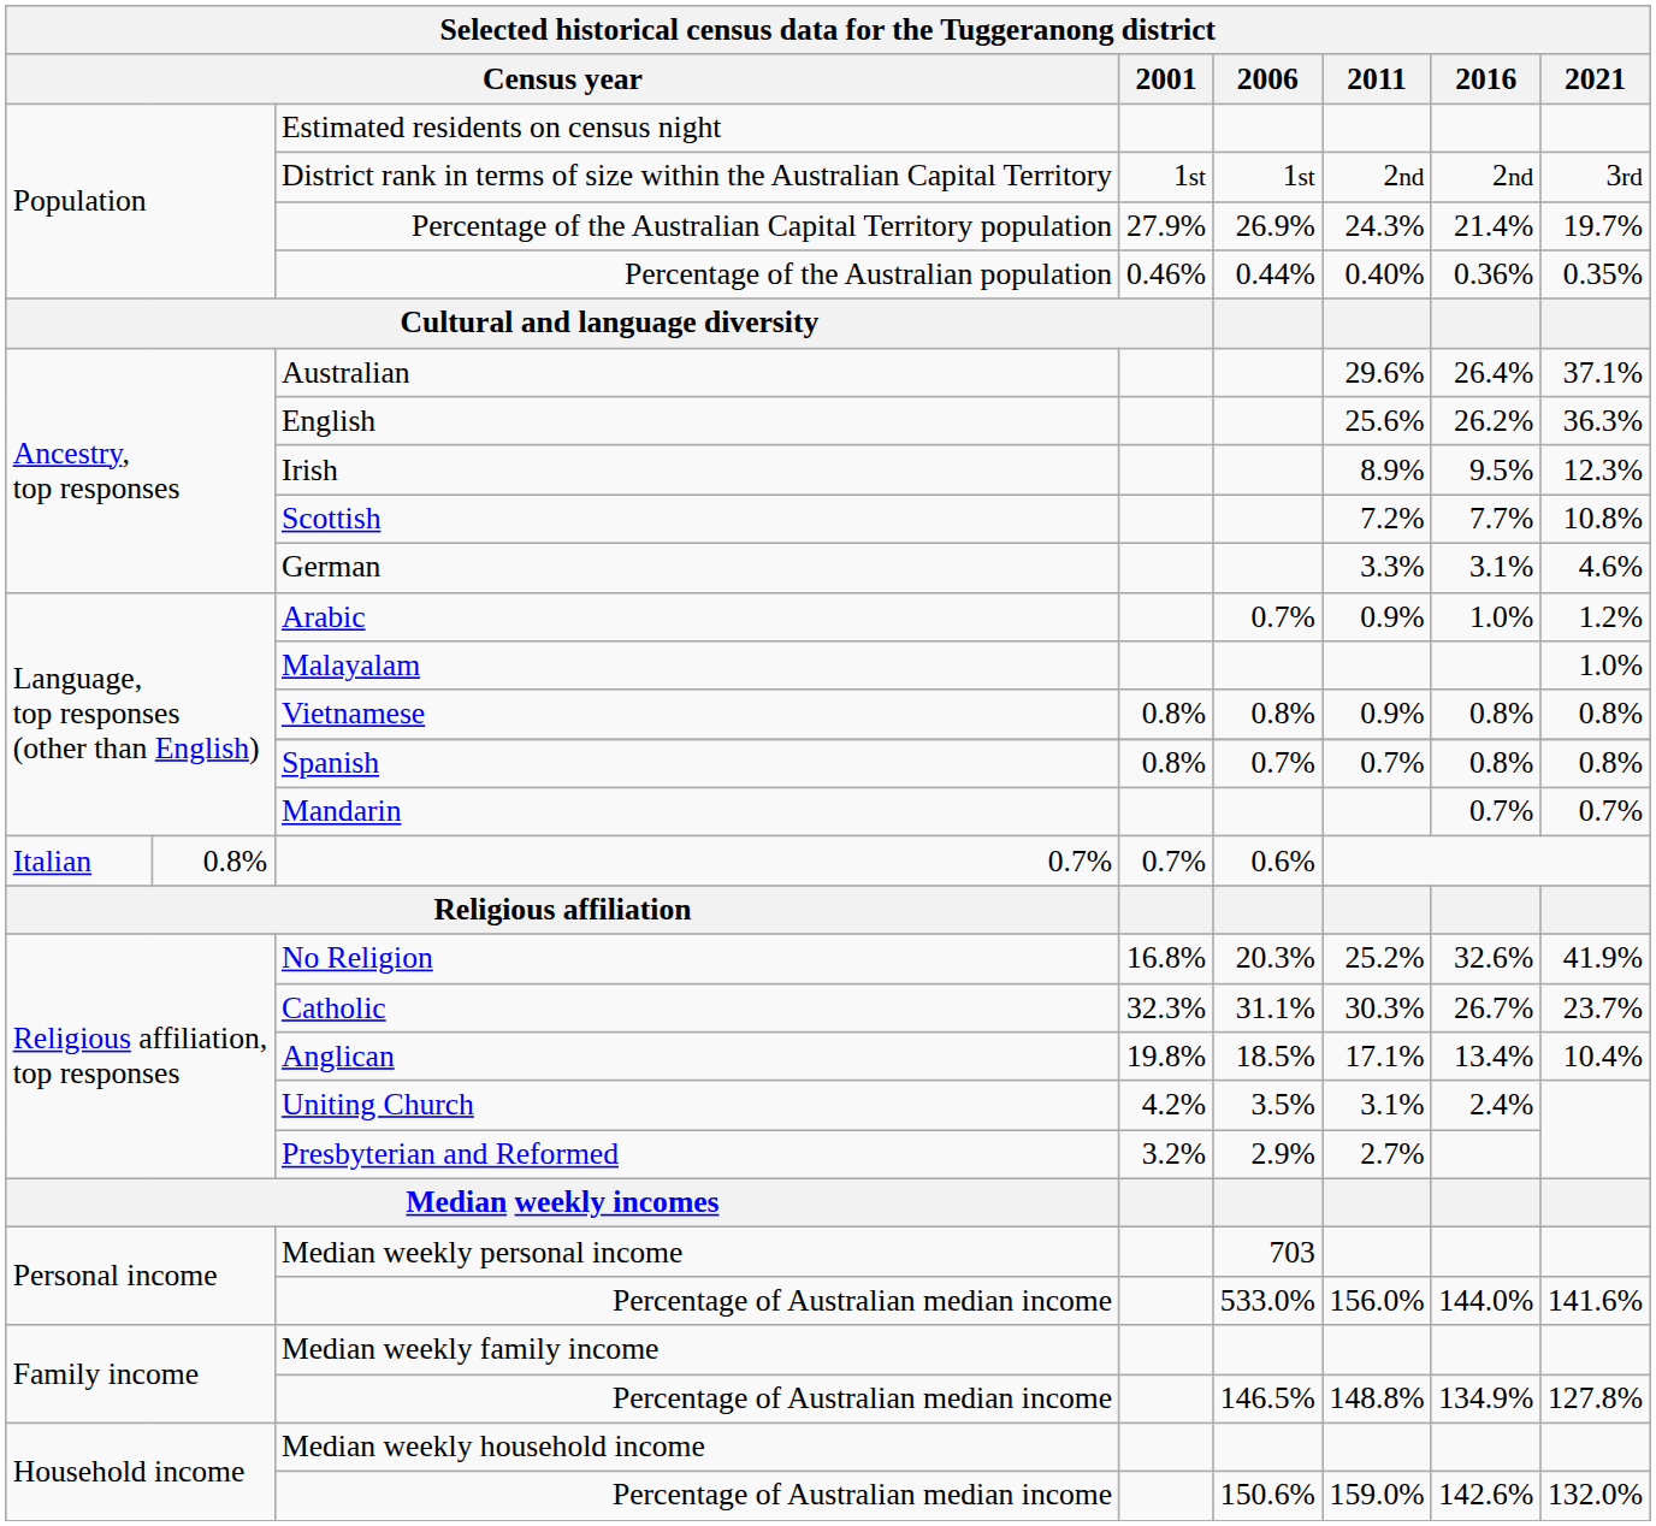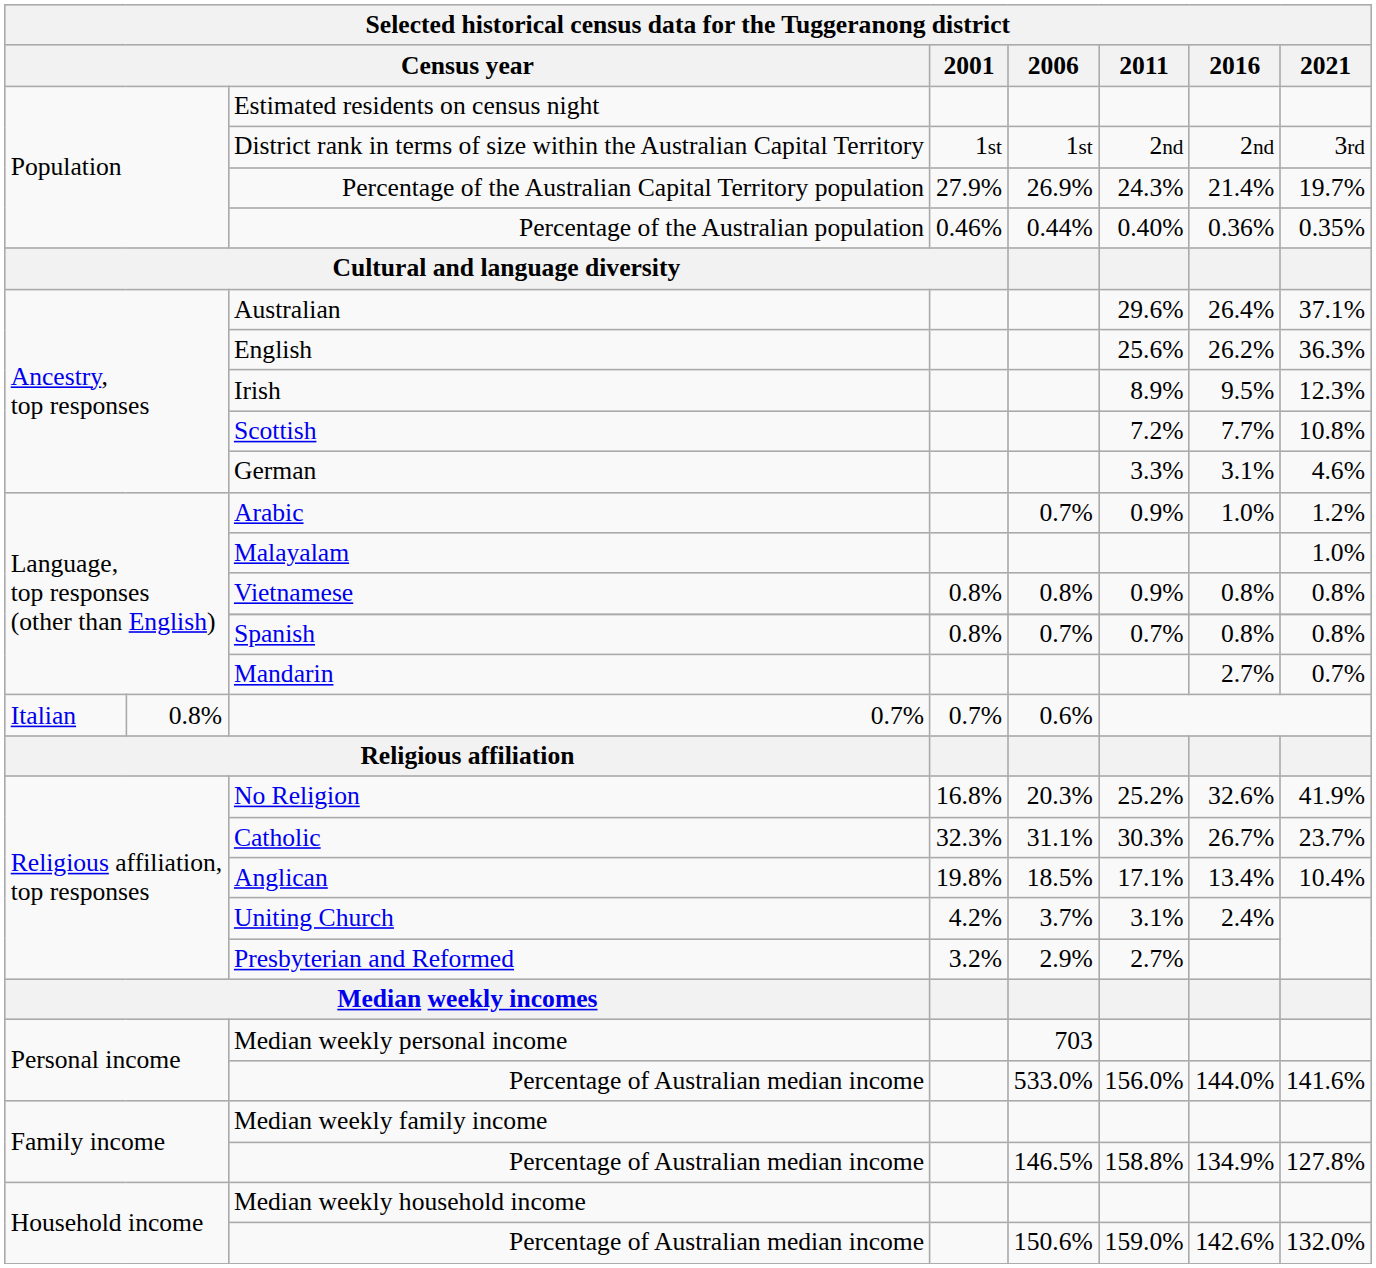 <table class="wikitable">
 <tr>
 <th colspan=8>Selected historical census data for the Tuggeranong district</th>
 </tr>
 <tr>
 <th colspan=3>Census year</th>
 <th>2001</th>
 <th>2006</th>
 <th>2011</th>
 <th>2016</th>
 <th>2021</th>
 </tr>
 <tr>
 <td rowspan=4 colspan="2">Population</td>
 <td>Estimated residents on census night</td>
 <td align="right"></td>
 <td align="right"></td>
 <td align="right"></td>
 <td align="right"></td>
 <td align="right"></td>
 </tr>
 <tr>
 <td align="right">District rank in terms of size within the Australian Capital Territory</td>
 <td align="right">1<small>st</small></td>
 <td align="right"> 1<small>st</small></td>
 <td align="right"> 2<small>nd</small></td>
 <td align="right"> 2<small>nd</small></td>
 <td align="right"> 3<small>rd</small></td>
 </tr>
 <tr>
 <td align="right">Percentage of the Australian Capital Territory population</td>
 <td align="right">27.9%</td>
 <td align="right">26.9%</td>
 <td align="right">24.3%</td>
 <td align="right">21.4%</td>
 <td align="right">19.7%</td>
 </tr>
 <tr>
 <td align="right">Percentage of the Australian population</td>
 <td align="right">0.46%</td>
 <td align="right"> 0.44%</td>
 <td align="right"> 0.40%</td>
 <td align="right"> 0.36%</td>
 <td align="right"> 0.35%</td>
 </tr>
 <tr>
 <th colspan=4>Cultural and language diversity</th>
 <th></th>
 <th></th>
 <th></th>
 <th></th>
 </tr>
 <tr>
 <td rowspan=5 colspan=2><a href='#'>Ancestry</a>,<br>top responses</td>
 <td>Australian</td>
 <td align="right"></td>
 <td align="right"></td>
 <td align="right">29.6%</td>
 <td align="right">26.4%</td>
 <td align="right">37.1%</td>
 </tr>
 <tr>
 <td>English</td>
 <td align="right"></td>
 <td align="right"></td>
 <td align="right">25.6%</td>
 <td align="right">26.2%</td>
 <td align="right">36.3%</td>
 </tr>
 <tr>
 <td>Irish</td>
 <td align="right"></td>
 <td align="right"></td>
 <td align="right">8.9%</td>
 <td align="right">9.5%</td>
 <td align="right">12.3%</td>
 </tr>
 <tr>
 <td><a href='#'>Scottish</a></td>
 <td align="right"></td>
 <td align="right"></td>
 <td align="right">7.2%</td>
 <td align="right">7.7%</td>
 <td align="right">10.8%</td>
 </tr>
 <tr>
 <td>German</td>
 <td align="right"></td>
 <td align="right"></td>
 <td align="right">3.3%</td>
 <td align="right">3.1%</td>
 <td align="right">4.6%</td>
 </tr>
 <tr>
 <td rowspan=6 colspan=2>Language,<br>top responses<br>(other than <a href='#'>English</a>)</td>
 <td><a href='#'>Arabic</a></td>
 <td align="right"></td>
 <td align="right">0.7%</td>
 <td align="right"> 0.9%</td>
 <td align="right"> 1.0%</td>
 <td align="right"> 1.2%</td>
 </tr>
 <tr>
 <td><a href='#'>Malayalam</a></td>
 <td></td>
 <td></td>
 <td></td>
 <td></td>
 <td align="right">1.0%</td>
 </tr>
 <tr>
 <td><a href='#'>Vietnamese</a></td>
 <td align="right">0.8%</td>
 <td align="right"> 0.8%</td>
 <td align="right"> 0.9%</td>
 <td align="right"> 0.8%</td>
 <td align="right"> 0.8%</td>
 </tr>
 <tr ||align="right"|>
 </tr>
 <tr>
 <td><a href='#'>Spanish</a></td>
 <td align="right">0.8%</td>
 <td align="right"> 0.7%</td>
 <td align="right"> 0.7%</td>
 <td align="right"> 0.8%</td>
 <td align="right"> 0.8%</td>
 </tr>
 <tr>
 <td><a href='#'>Mandarin</a></td>
 <td></td>
 <td></td>
 <td></td>
-<td align="right">0.7%</td>
+<td align="right">2.7%</td>
 <td align="right"> 0.7%</td>
 </tr>
 <tr>
 <td><a href='#'>Italian</a></td>
 <td align="right">0.8%</td>
 <td align="right"> 0.7%</td>
 <td align="right"> 0.7%</td>
 <td align="right"> 0.6%</td>
 </tr>
 <tr>
 <th colspan=3>Religious affiliation</th>
 <th></th>
 <th></th>
 <th></th>
 <th></th>
 <th></th>
 </tr>
 <tr>
 <td rowspan=5 colspan=2><a href='#'>Religious</a> affiliation,<br>top responses</td>
 <td><a href='#'>No Religion</a></td>
 <td align="right">16.8%</td>
 <td align="right"> 20.3%</td>
 <td align="right"> 25.2%</td>
 <td align="right"> 32.6%</td>
 <td align="right"> 41.9%</td>
 </tr>
 <tr>
 <td><a href='#'>Catholic</a></td>
 <td align="right">32.3%</td>
 <td align="right"> 31.1%</td>
 <td align="right"> 30.3%</td>
 <td align="right"> 26.7%</td>
 <td align="right"> 23.7%</td>
 </tr>
 <tr>
 <td><a href='#'>Anglican</a></td>
 <td align="right">19.8%</td>
 <td align="right"> 18.5%</td>
 <td align="right"> 17.1%</td>
 <td align="right"> 13.4%</td>
 <td align="right"> 10.4%</td>
 </tr>
 <tr>
 <td><a href='#'>Uniting Church</a></td>
 <td align="right">4.2%</td>
-<td align="right"> 3.5%</td>
+<td align="right"> 3.7%</td>
 <td align="right"> 3.1%</td>
 <td align="right"> 2.4%</td>
 </tr>
 <tr>
 <td><a href='#'>Presbyterian and Reformed</a></td>
 <td align="right">3.2%</td>
 <td align="right"> 2.9%</td>
 <td align="right"> 2.7%</td>
 <td></td>
 </tr>
 <tr>
 <th colspan=3><a href='#'>Median</a> <a href='#'>weekly incomes</a></th>
 <th></th>
 <th></th>
 <th></th>
 <th></th>
 <th></th>
 </tr>
 <tr>
 <td rowspan=2 colspan=2>Personal income</td>
 <td>Median weekly personal income</td>
 <td align="right"></td>
 <td align="right">703</td>
 <td align="right"></td>
 <td align="right"></td>
 <td align="right"></td>
 </tr>
 <tr>
 <td align="right">Percentage of Australian median income</td>
 <td align="right"></td>
 <td align="right">533.0%</td>
 <td align="right"> 156.0%</td>
 <td align="right"> 144.0%</td>
 <td align="right"> 141.6%</td>
 </tr>
 <tr>
 <td rowspan=2 colspan=2>Family income</td>
 <td>Median weekly family income</td>
 <td align="right"></td>
 <td align="right"></td>
 <td align="right"></td>
 <td align="right"></td>
 <td align="right"></td>
 </tr>
 <tr>
 <td align="right">Percentage of Australian median income</td>
 <td align="right"></td>
 <td align="right">146.5%</td>
-<td align="right"> 148.8%</td>
+<td align="right"> 158.8%</td>
 <td align="right"> 134.9%</td>
 <td align="right"> 127.8%</td>
 </tr>
 <tr>
 <td rowspan=2 colspan=2>Household income</td>
 <td>Median weekly household income</td>
 <td align="right"></td>
 <td align="right"></td>
 <td align="right"></td>
 <td align="right"></td>
 <td align="right"></td>
 </tr>
 <tr>
 <td align="right">Percentage of Australian median income</td>
 <td align="right"></td>
 <td align="right">150.6%</td>
 <td align="right"> 159.0%</td>
 <td align="right"> 142.6%</td>
 <td align="right"> 132.0%</td>
 </tr>
 <tr>
 </tr>
 </table>
